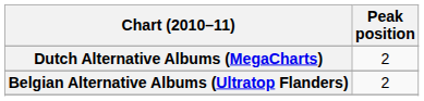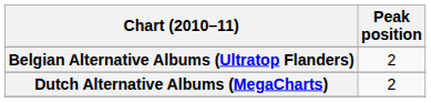 <table class="wikitable sortable plainrowheaders" style="text-align:center">
 <tr>
 <th scope="col">Chart (2010–11)</th>
 <th scope="col">Peak<br>position</th>
 </tr>
 <tr>
 </tr>
 <tr>
 </tr>
 <tr>
 </tr>
 <tr>
-<th scope="row">Dutch Alternative Albums (<a href='#'>MegaCharts</a>)</th>
+<th scope="row">Belgian Alternative Albums (<a href='#'>Ultratop</a> Flanders)</th>
 <td>2</td>
 </tr>
 <tr>
 </tr>
 <tr>
 </tr>
 <tr>
-<th scope="row">Belgian Alternative Albums (<a href='#'>Ultratop</a> Flanders)</th>
+<th scope="row">Dutch Alternative Albums (<a href='#'>MegaCharts</a>)</th>
 <td>2</td>
 </tr>
 <tr>
 </tr>
 <tr>
 </tr>
 <tr>
 </tr>
 <tr>
 </tr>
 <tr>
 </tr>
 <tr>
 </tr>
 <tr>
 </tr>
 <tr>
 </tr>
 <tr>
 </tr>
 <tr>
 </tr>
 </table>
